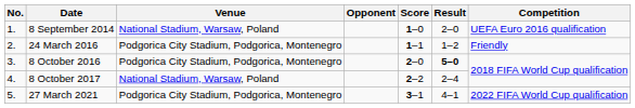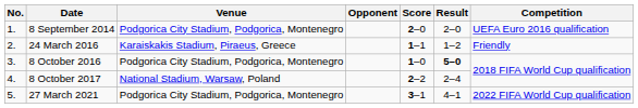 <table class="wikitable">
 <tr>
 <th>No.</th>
 <th>Date</th>
 <th>Venue</th>
 <th>Opponent</th>
 <th>Score</th>
 <th>Result</th>
 <th>Competition</th>
 </tr>
 <tr>
 <td>1.</td>
 <td>8 September 2014</td>
-<td><a href='#'>National Stadium, Warsaw</a>, Poland</td>
+<td><a href='#'>Podgorica City Stadium</a>, <a href='#'>Podgorica</a>, Montenegro</td>
 <td></td>
-<td align=center><strong>1</strong>–0</td>
+<td align=center><strong>2</strong>–0</td>
 <td align=center>2–0</td>
 <td><a href='#'>UEFA Euro 2016 qualification</a></td>
 </tr>
 <tr>
 <td>2.</td>
 <td>24 March 2016</td>
-<td>Podgorica City Stadium, Podgorica, Montenegro</td>
+<td><a href='#'>Karaiskakis Stadium</a>, <a href='#'>Piraeus</a>, Greece</td>
 <td></td>
 <td align=center><strong>1</strong>–1</td>
 <td align=center>1–2</td>
 <td><a href='#'>Friendly</a></td>
 </tr>
 <tr>
 <td>3.</td>
 <td>8 October 2016</td>
 <td>Podgorica City Stadium, Podgorica, Montenegro</td>
 <td></td>
-<td align=center><strong>2</strong>–0</td>
+<td align=center><strong>1</strong>–0</td>
 <td align=center><strong>5–0</strong></td>
 <td rowspan=2><a href='#'>2018 FIFA World Cup qualification</a></td>
 </tr>
 <tr>
 <td>4.</td>
 <td>8 October 2017</td>
 <td><a href='#'>National Stadium, Warsaw</a>, Poland</td>
 <td></td>
 <td align=center><strong>2</strong>–2</td>
 <td align=center>2–4</td>
 </tr>
 <tr>
 <td>5.</td>
 <td>27 March 2021</td>
 <td>Podgorica City Stadium, Podgorica, Montenegro</td>
 <td></td>
 <td align=center><strong>3</strong>–1</td>
 <td align=center>4–1</td>
 <td><a href='#'>2022 FIFA World Cup qualification</a></td>
 </tr>
 </table>
